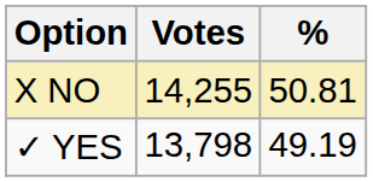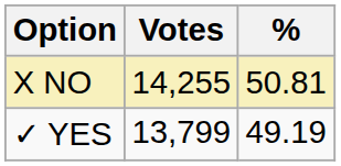 <table class="wikitable">
 <tr>
 <th>Option</th>
 <th>Votes</th>
 <th>%</th>
 </tr>
 <tr>
 <td style=background:#f8f1bd>X NO</td>
 <td style=background:#f8f1bd>14,255</td>
 <td style=background:#f8f1bd>50.81</td>
 </tr>
 <tr>
 <td>✓ YES</td>
-<td>13,798</td>
+<td>13,799</td>
 <td>49.19</td>
 </tr>
 </table>
